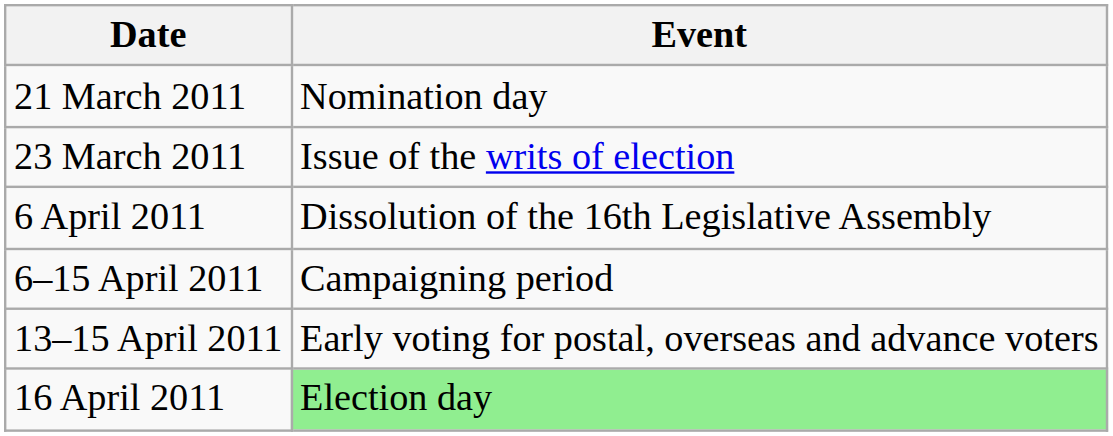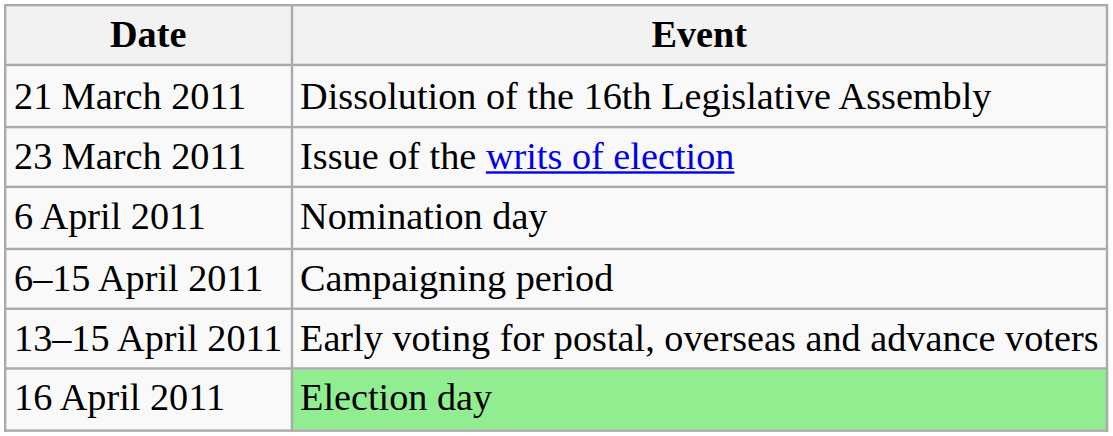 <table class="wikitable">
 <tr>
 <th>Date</th>
 <th>Event</th>
 </tr>
 <tr>
 <td>21 March 2011</td>
-<td>Nomination day</td>
+<td>Dissolution of the 16th Legislative Assembly</td>
 </tr>
 <tr>
 <td>23 March 2011</td>
 <td>Issue of the <a href='#'>writs of election</a></td>
 </tr>
 <tr>
 <td>6 April 2011</td>
-<td>Dissolution of the 16th Legislative Assembly</td>
+<td>Nomination day</td>
 </tr>
 <tr>
 <td>6–15 April 2011</td>
 <td>Campaigning period</td>
 </tr>
 <tr>
 <td>13–15 April 2011</td>
 <td>Early voting for postal, overseas and advance voters</td>
 </tr>
 <tr>
 <td>16 April 2011</td>
 <td style="background: lightgreen;">Election day</td>
 </tr>
 </table>
